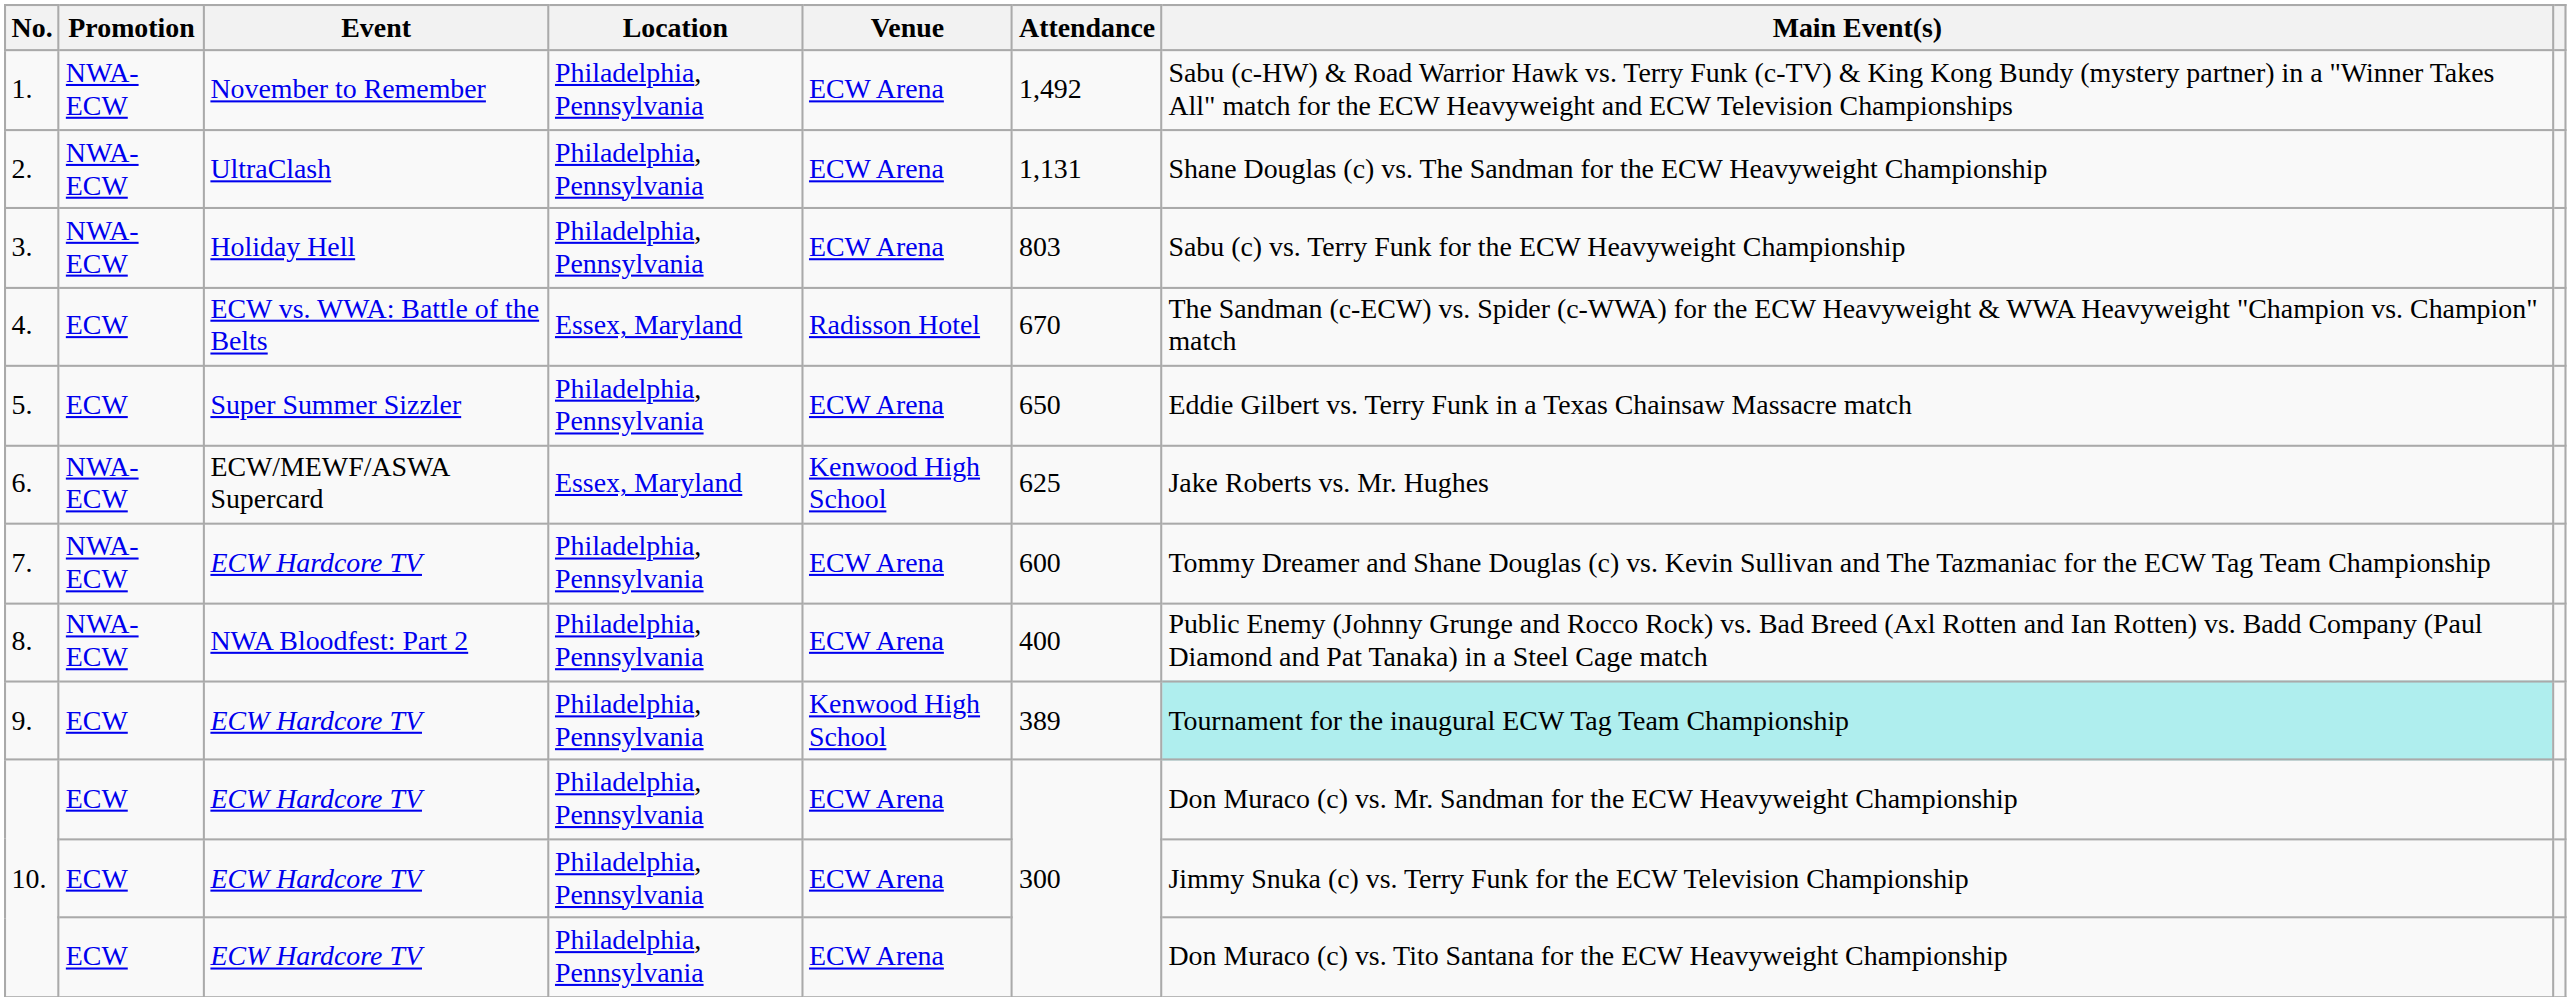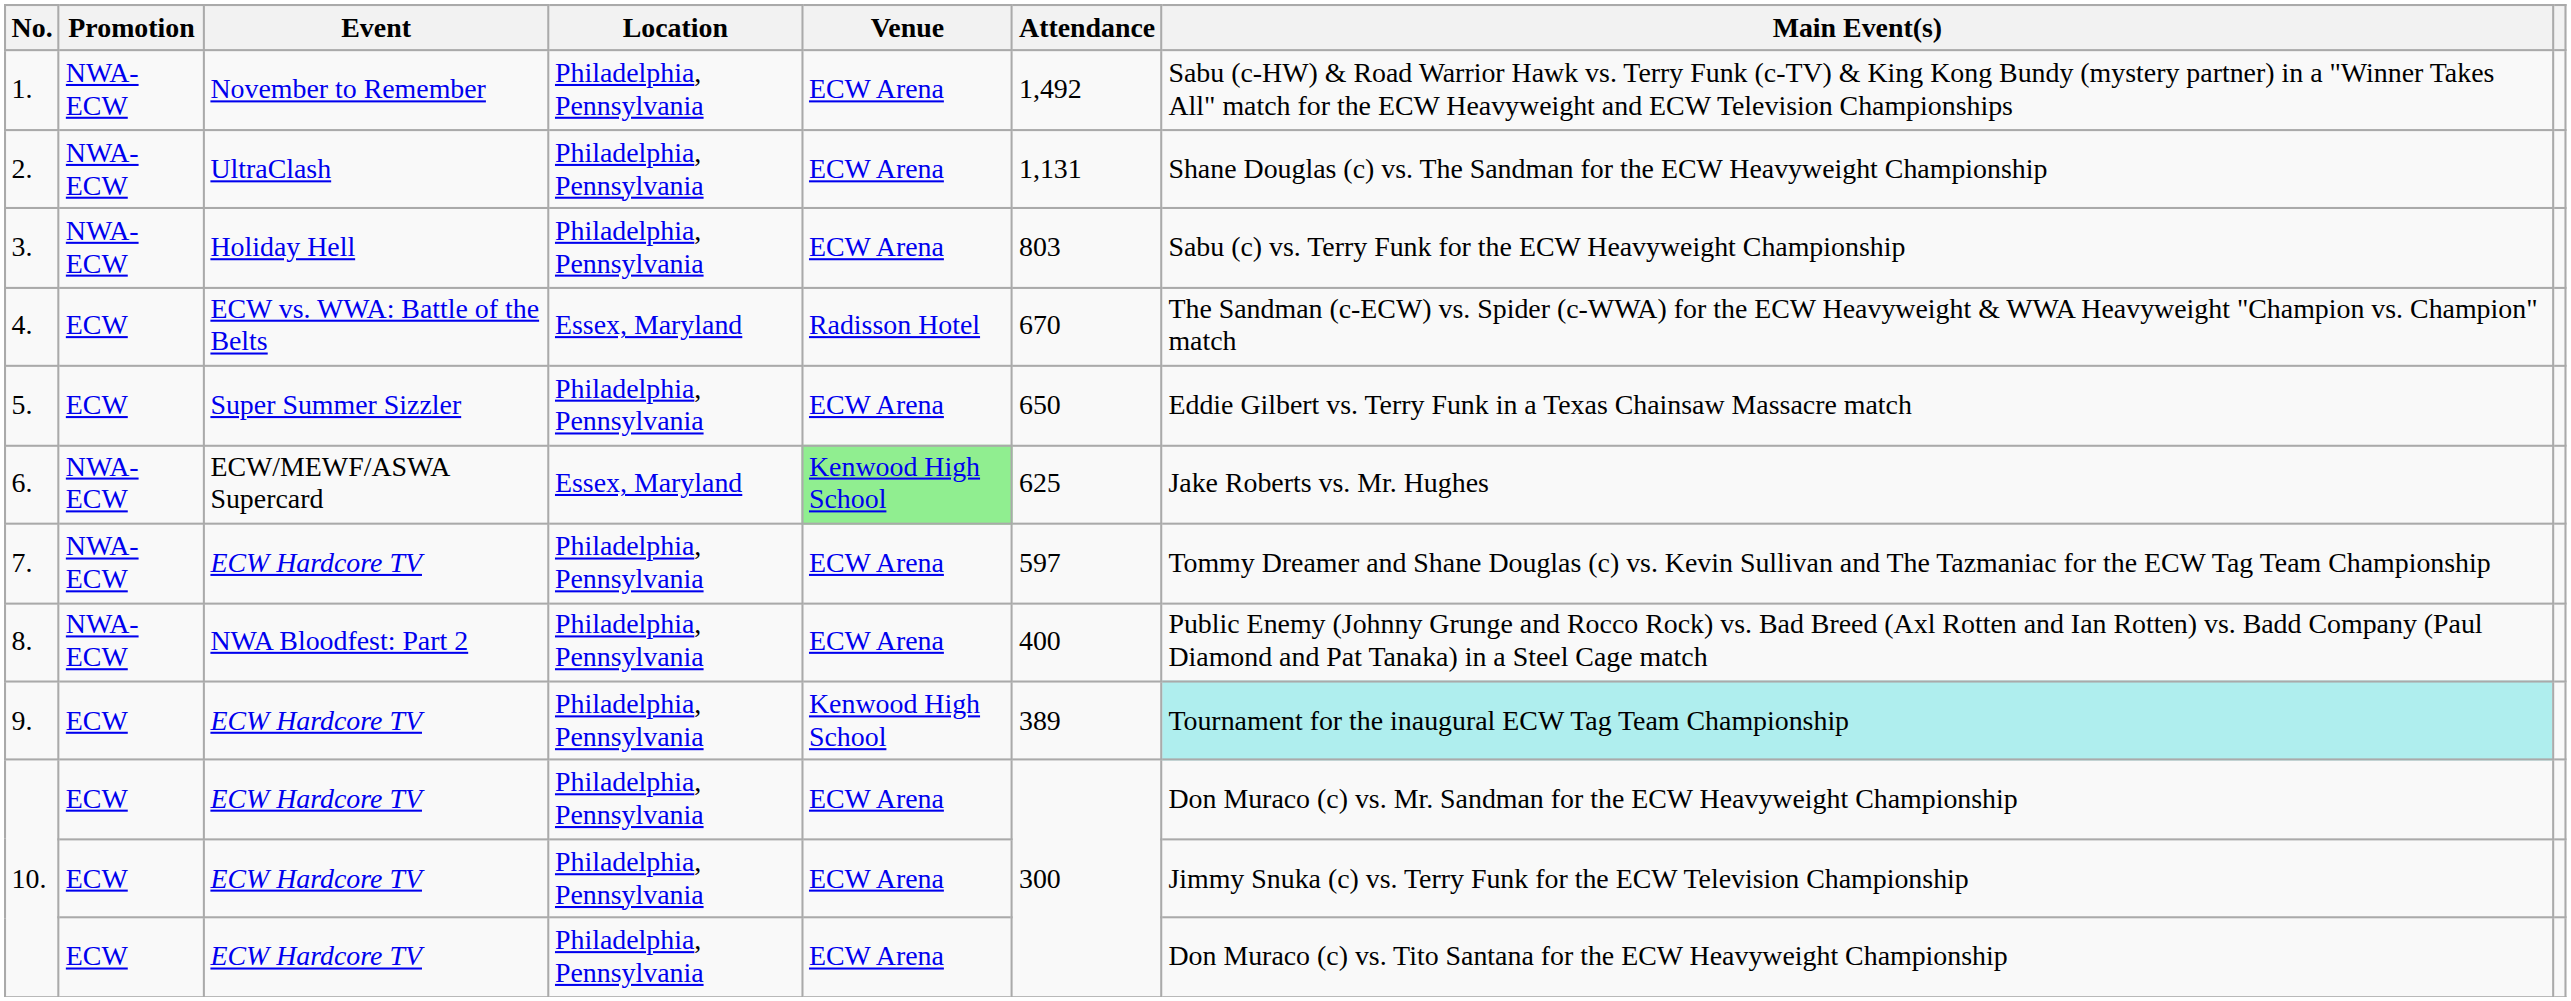 <table class="wikitable sortable" style="font-size:85%;">
 <tr>
 <th>No.</th>
 <th>Promotion</th>
 <th>Event</th>
 <th>Location</th>
 <th>Venue</th>
 <th>Attendance</th>
 <th class=unsortable>Main Event(s)</th>
 <th class=unsortable></th>
 </tr>
 <tr>
 <td>1.</td>
 <td><a href='#'>NWA-ECW</a></td>
 <td><a href='#'>November to Remember</a> <br> </td>
 <td><a href='#'>Philadelphia</a>, <a href='#'>Pennsylvania</a></td>
 <td><a href='#'>ECW Arena</a></td>
 <td>1,492</td>
 <td>Sabu (c-HW) & Road Warrior Hawk vs. Terry Funk (c-TV) & King Kong Bundy (mystery partner) in a "Winner Takes All" match for the ECW Heavyweight and ECW Television Championships</td>
 <td></td>
 </tr>
 <tr>
 <td>2.</td>
 <td><a href='#'>NWA-ECW</a></td>
 <td><a href='#'>UltraClash</a> <br> </td>
 <td><a href='#'>Philadelphia</a>, <a href='#'>Pennsylvania</a></td>
 <td><a href='#'>ECW Arena</a></td>
 <td>1,131</td>
 <td>Shane Douglas (c) vs. The Sandman for the ECW Heavyweight Championship</td>
 <td></td>
 </tr>
 <tr>
 <td>3.</td>
 <td><a href='#'>NWA-ECW</a></td>
 <td><a href='#'>Holiday Hell</a> <br> </td>
 <td><a href='#'>Philadelphia</a>, <a href='#'>Pennsylvania</a></td>
 <td><a href='#'>ECW Arena</a></td>
 <td>803</td>
 <td>Sabu (c) vs. Terry Funk for the ECW Heavyweight Championship</td>
 <td></td>
 </tr>
 <tr>
 <td>4.</td>
 <td><a href='#'>ECW</a></td>
 <td><a href='#'>ECW vs. WWA: Battle of the Belts</a> <br> </td>
 <td><a href='#'>Essex, Maryland</a></td>
 <td><a href='#'>Radisson Hotel</a></td>
 <td>670</td>
 <td>The Sandman (c-ECW) vs. Spider (c-WWA) for the ECW Heavyweight & WWA Heavyweight "Champion vs. Champion" match</td>
 <td></td>
 </tr>
 <tr>
 <td>5.</td>
 <td><a href='#'>ECW</a></td>
 <td><a href='#'>Super Summer Sizzler</a> <br> </td>
 <td><a href='#'>Philadelphia</a>, <a href='#'>Pennsylvania</a></td>
 <td><a href='#'>ECW Arena</a></td>
 <td>650</td>
 <td>Eddie Gilbert vs. Terry Funk in a Texas Chainsaw Massacre match</td>
 <td></td>
 </tr>
 <tr>
 <td>6.</td>
 <td><a href='#'>NWA-ECW</a></td>
 <td>ECW/MEWF/ASWA Supercard <br> </td>
 <td><a href='#'>Essex, Maryland</a></td>
-<td><a href='#'>Kenwood High School</a></td>
+<td style="background: lightgreen;"><a href='#'>Kenwood High School</a></td>
 <td>625</td>
 <td>Jake Roberts vs. Mr. Hughes</td>
 <td></td>
 </tr>
 <tr>
 <td>7.</td>
 <td><a href='#'>NWA-ECW</a></td>
 <td><em><a href='#'>ECW Hardcore TV</a></em> <br> </td>
 <td><a href='#'>Philadelphia</a>, <a href='#'>Pennsylvania</a></td>
 <td><a href='#'>ECW Arena</a></td>
-<td>600</td>
+<td>597</td>
 <td>Tommy Dreamer and Shane Douglas (c) vs. Kevin Sullivan and The Tazmaniac for the ECW Tag Team Championship</td>
 <td></td>
 </tr>
 <tr>
 <td>8.</td>
 <td><a href='#'>NWA-ECW</a></td>
 <td><a href='#'>NWA Bloodfest: Part 2</a> <br> </td>
 <td><a href='#'>Philadelphia</a>, <a href='#'>Pennsylvania</a></td>
 <td><a href='#'>ECW Arena</a></td>
 <td>400</td>
 <td>Public Enemy (Johnny Grunge and Rocco Rock) vs. Bad Breed (Axl Rotten and Ian Rotten) vs. Badd Company (Paul Diamond and Pat Tanaka) in a Steel Cage match</td>
 <td></td>
 </tr>
 <tr>
 <td>9.</td>
 <td><a href='#'>ECW</a></td>
 <td><em><a href='#'>ECW Hardcore TV</a></em> <br> </td>
 <td><a href='#'>Philadelphia</a>, <a href='#'>Pennsylvania</a></td>
 <td><a href='#'>Kenwood High School</a></td>
 <td>389</td>
 <td style="background: paleturquoise;">Tournament for the inaugural ECW Tag Team Championship</td>
 <td></td>
 </tr>
 <tr>
 <td rowspan=3>10.</td>
 <td><a href='#'>ECW</a></td>
 <td><em><a href='#'>ECW Hardcore TV</a></em> <br> </td>
 <td><a href='#'>Philadelphia</a>, <a href='#'>Pennsylvania</a></td>
 <td><a href='#'>ECW Arena</a></td>
 <td rowspan=3>300</td>
 <td>Don Muraco (c) vs. Mr. Sandman for the ECW Heavyweight Championship</td>
 <td></td>
 </tr>
 <tr>
 <td><a href='#'>ECW</a></td>
 <td><em><a href='#'>ECW Hardcore TV</a></em> <br> </td>
 <td><a href='#'>Philadelphia</a>, <a href='#'>Pennsylvania</a></td>
 <td><a href='#'>ECW Arena</a></td>
 <td>Jimmy Snuka (c) vs. Terry Funk for the ECW Television Championship</td>
 <td></td>
 </tr>
 <tr>
 <td><a href='#'>ECW</a></td>
 <td><em><a href='#'>ECW Hardcore TV</a></em> <br> </td>
 <td><a href='#'>Philadelphia</a>, <a href='#'>Pennsylvania</a></td>
 <td><a href='#'>ECW Arena</a></td>
 <td>Don Muraco (c) vs. Tito Santana for the ECW Heavyweight Championship</td>
 <td></td>
 </tr>
 </table>
